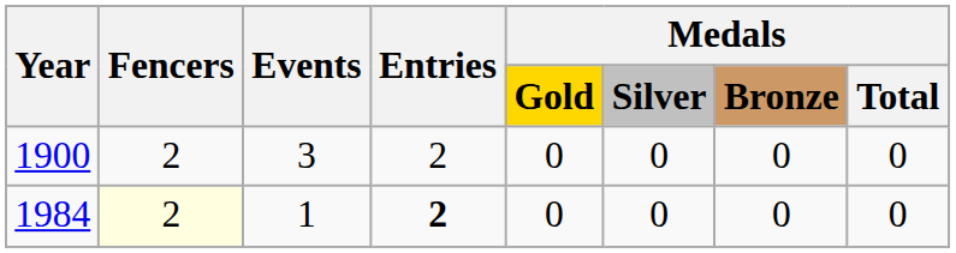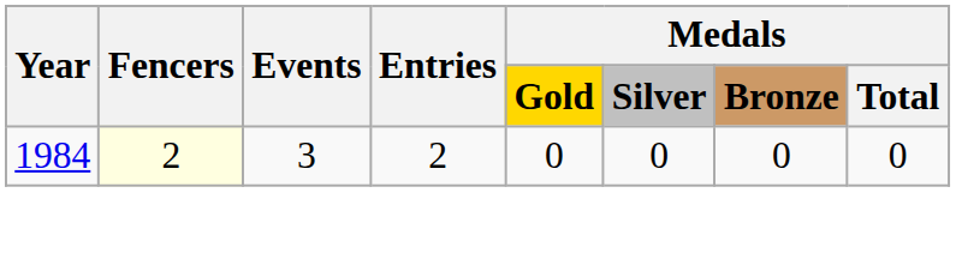 <table class=wikitable>
 <tr>
 <th rowspan=2>Year</th>
 <th rowspan=2>Fencers</th>
 <th rowspan=2>Events</th>
 <th rowspan=2>Entries</th>
 <th colspan=4>Medals</th>
 </tr>
 <tr>
 <td align=center bgcolor=gold><strong>Gold</strong></td>
 <td align=center bgcolor=silver><strong>Silver</strong></td>
 <td align=center bgcolor=cc9966><strong>Bronze</strong></td>
 <th>Total</th>
 </tr>
 <tr align=center>
-<td><a href='#'>1900</a></td>
-<td>2</td>
+<td><a href='#'>1984</a></td>
+<td style="background: lightyellow;">2</td>
 <td>3</td>
 <td>2</td>
 <td>0</td>
 <td>0</td>
 <td>0</td>
 <td>0</td>
 </tr>
-<tr align=center>
-<td><a href='#'>1984</a></td>
-<td style="background: lightyellow;">2</td>
-<td>1</td>
-<td><strong>2</strong></td>
-<td>0</td>
-<td>0</td>
-<td>0</td>
-<td>0</td>
-</tr>
 </table>
